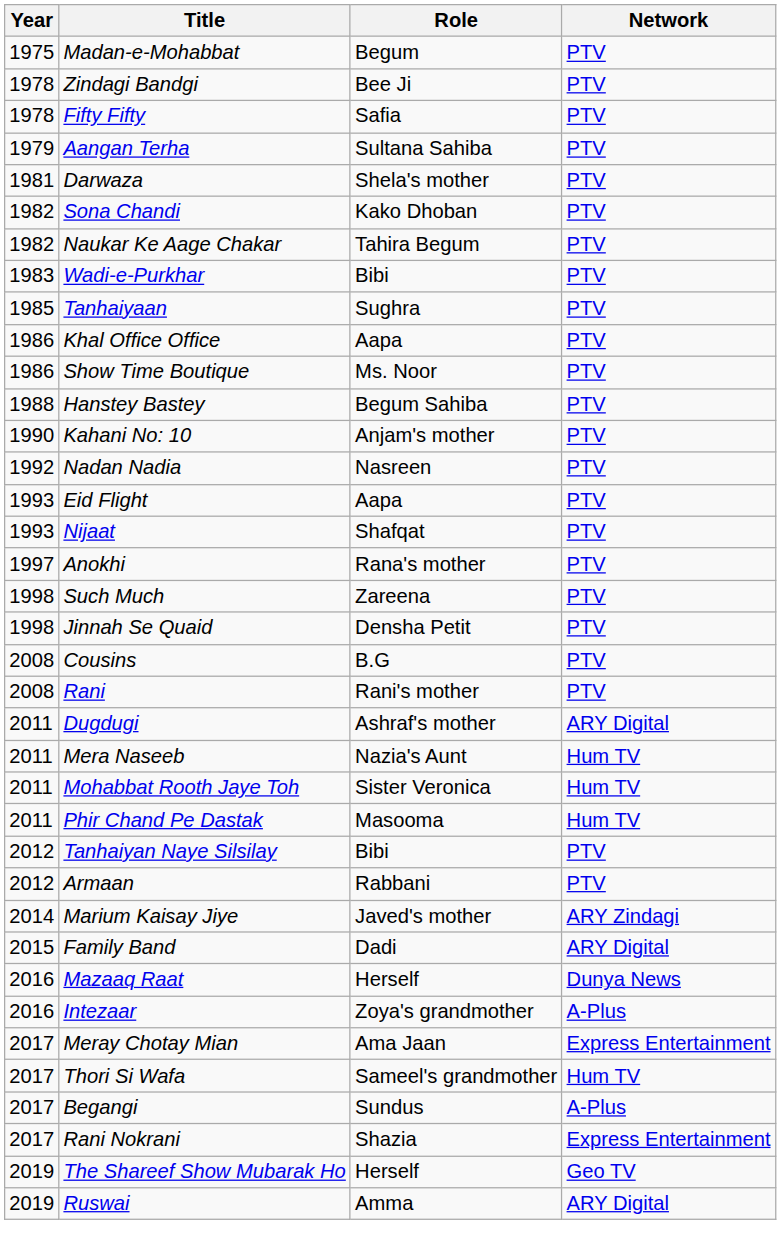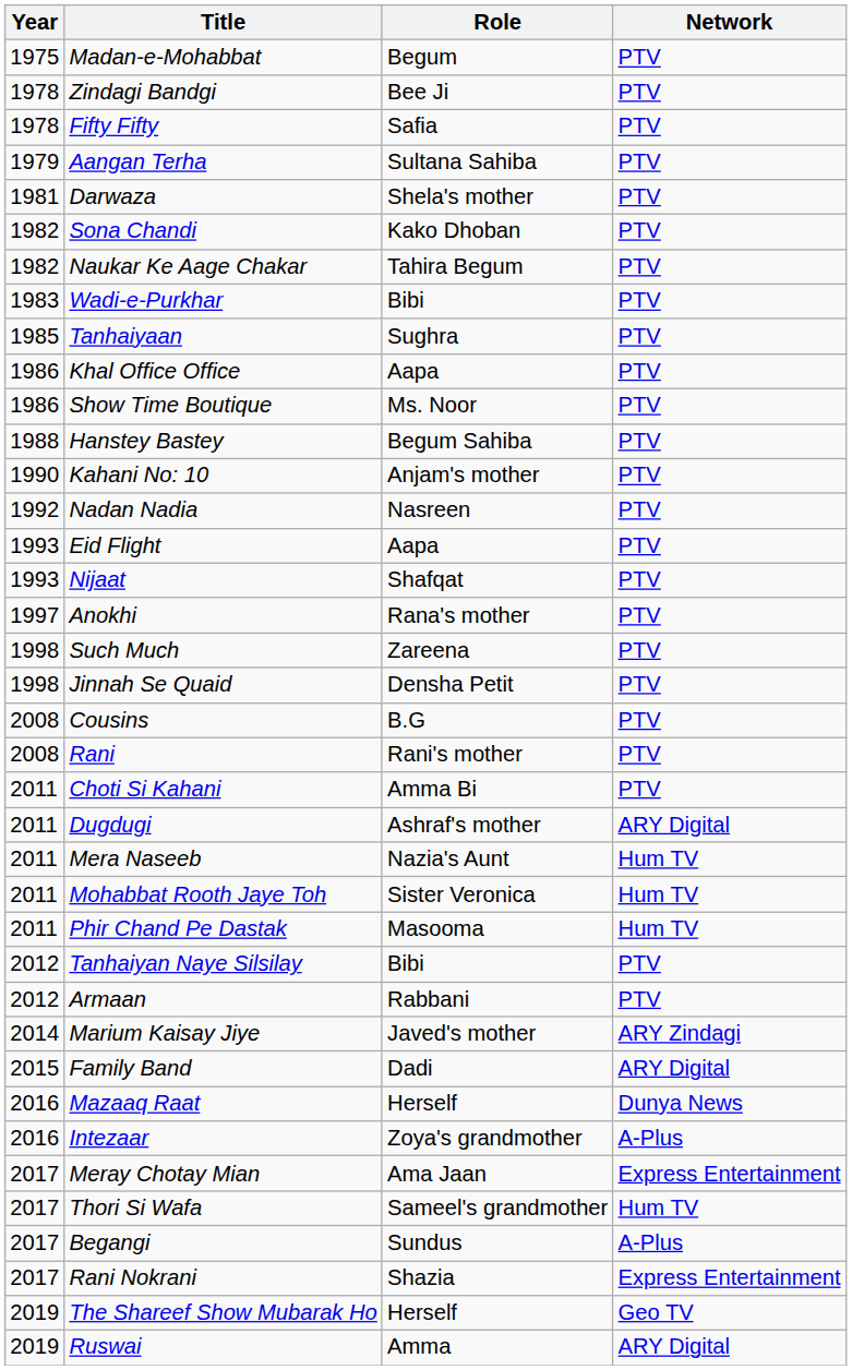 <table class="wikitable sortable plainrowheaders">
 <tr style="text-align:center;">
 <th scope="col">Year</th>
 <th scope="col">Title</th>
 <th scope="col">Role</th>
 <th scope="col">Network</th>
 </tr>
 <tr>
 <td>1975</td>
 <td><em>Madan-e-Mohabbat</em></td>
 <td>Begum</td>
 <td><a href='#'>PTV</a></td>
 </tr>
 <tr>
 <td>1978</td>
 <td><em>Zindagi Bandgi</em></td>
 <td>Bee Ji</td>
 <td><a href='#'>PTV</a></td>
 </tr>
 <tr>
 <td>1978</td>
 <td><em><a href='#'>Fifty Fifty</a></em></td>
 <td>Safia</td>
 <td><a href='#'>PTV</a></td>
 </tr>
 <tr>
 <td>1979</td>
 <td><em><a href='#'>Aangan Terha</a></em></td>
 <td>Sultana Sahiba</td>
 <td><a href='#'>PTV</a></td>
 </tr>
 <tr>
 <td>1981</td>
 <td><em>Darwaza</em></td>
 <td>Shela's mother</td>
 <td><a href='#'>PTV</a></td>
 </tr>
 <tr>
 <td>1982</td>
 <td><em><a href='#'>Sona Chandi</a></em></td>
 <td>Kako Dhoban</td>
 <td><a href='#'>PTV</a></td>
 </tr>
 <tr>
 <td>1982</td>
 <td><em>Naukar Ke Aage Chakar </em></td>
 <td>Tahira Begum</td>
 <td><a href='#'>PTV</a></td>
 </tr>
 <tr>
 <td>1983</td>
 <td><em><a href='#'>Wadi-e-Purkhar</a></em></td>
 <td>Bibi</td>
 <td><a href='#'>PTV</a></td>
 </tr>
 <tr>
 <td>1985</td>
 <td><em><a href='#'>Tanhaiyaan</a></em></td>
 <td>Sughra</td>
 <td><a href='#'>PTV</a></td>
 </tr>
 <tr>
 <td>1986</td>
 <td><em>Khal Office Office</em></td>
 <td>Aapa</td>
 <td><a href='#'>PTV</a></td>
 </tr>
 <tr>
 <td>1986</td>
 <td><em>Show Time Boutique</em></td>
 <td>Ms. Noor</td>
 <td><a href='#'>PTV</a></td>
 </tr>
 <tr>
 <td>1988</td>
 <td><em>Hanstey Bastey</em></td>
 <td>Begum Sahiba</td>
 <td><a href='#'>PTV</a></td>
 </tr>
 <tr>
 <td>1990</td>
 <td><em>Kahani No: 10</em></td>
 <td>Anjam's mother</td>
 <td><a href='#'>PTV</a></td>
 </tr>
 <tr>
 <td>1992</td>
 <td><em>Nadan Nadia</em></td>
 <td>Nasreen</td>
 <td><a href='#'>PTV</a></td>
 </tr>
 <tr>
 <td>1993</td>
 <td><em>Eid Flight</em></td>
 <td>Aapa</td>
 <td><a href='#'>PTV</a></td>
 </tr>
 <tr>
 <td>1993</td>
 <td><em><a href='#'>Nijaat</a></em></td>
 <td>Shafqat</td>
 <td><a href='#'>PTV</a></td>
 </tr>
 <tr>
 <td>1997</td>
 <td><em>Anokhi</em></td>
 <td>Rana's mother</td>
 <td><a href='#'>PTV</a></td>
 </tr>
 <tr>
 <td>1998</td>
 <td><em>Such Much</em></td>
 <td>Zareena</td>
 <td><a href='#'>PTV</a></td>
 </tr>
 <tr>
 <td>1998</td>
 <td><em>Jinnah Se Quaid</em></td>
 <td>Densha Petit</td>
 <td><a href='#'>PTV</a></td>
 </tr>
 <tr>
 <td>2008</td>
 <td><em>Cousins</em></td>
 <td>B.G</td>
 <td><a href='#'>PTV</a></td>
 </tr>
 <tr>
 <td>2008</td>
 <td><em><a href='#'>Rani</a></em></td>
 <td>Rani's mother</td>
 <td><a href='#'>PTV</a></td>
 </tr>
 <tr>
 <td>2011</td>
+<td><em><a href='#'>Choti Si Kahani</a></em></td>
+<td>Amma Bi</td>
+<td><a href='#'>PTV</a></td>
+</tr>
+<tr>
+<td>2011</td>
 <td><em><a href='#'>Dugdugi</a></em></td>
 <td>Ashraf's mother</td>
 <td><a href='#'>ARY Digital</a></td>
 </tr>
 <tr>
 <td>2011</td>
 <td><em>Mera Naseeb</em></td>
 <td>Nazia's Aunt</td>
 <td><a href='#'>Hum TV</a></td>
 </tr>
 <tr>
 <td>2011</td>
 <td><em><a href='#'>Mohabbat Rooth Jaye Toh</a></em></td>
 <td>Sister Veronica</td>
 <td><a href='#'>Hum TV</a></td>
 </tr>
 <tr>
 <td>2011</td>
 <td><em><a href='#'>Phir Chand Pe Dastak</a></em></td>
 <td>Masooma</td>
 <td><a href='#'>Hum TV</a></td>
 </tr>
 <tr>
 <td>2012</td>
 <td><em><a href='#'>Tanhaiyan Naye Silsilay</a></em></td>
 <td>Bibi</td>
 <td><a href='#'>PTV</a></td>
 </tr>
 <tr>
 <td>2012</td>
 <td><em>Armaan</em></td>
 <td>Rabbani</td>
 <td><a href='#'>PTV</a></td>
 </tr>
 <tr>
 <td>2014</td>
 <td><em>Marium Kaisay Jiye</em></td>
 <td>Javed's mother</td>
 <td><a href='#'>ARY Zindagi</a></td>
 </tr>
 <tr>
 <td>2015</td>
 <td><em>Family Band</em></td>
 <td>Dadi</td>
 <td><a href='#'>ARY Digital</a></td>
 </tr>
 <tr>
 <td>2016</td>
 <td><em><a href='#'>Mazaaq Raat</a></em></td>
 <td>Herself</td>
 <td><a href='#'>Dunya News</a></td>
 </tr>
 <tr>
 <td>2016</td>
 <td><em><a href='#'>Intezaar</a></em></td>
 <td>Zoya's grandmother</td>
 <td><a href='#'>A-Plus</a></td>
 </tr>
 <tr>
 <td>2017</td>
 <td><em>Meray Chotay Mian</em></td>
 <td>Ama Jaan</td>
 <td><a href='#'>Express Entertainment</a></td>
 </tr>
 <tr>
 <td>2017</td>
 <td><em>Thori Si Wafa</em></td>
 <td>Sameel's grandmother</td>
 <td><a href='#'>Hum TV</a></td>
 </tr>
 <tr>
 <td>2017</td>
 <td><em>Begangi</em></td>
 <td>Sundus</td>
 <td><a href='#'>A-Plus</a></td>
 </tr>
 <tr>
 <td>2017</td>
 <td><em>Rani Nokrani</em></td>
 <td>Shazia</td>
 <td><a href='#'>Express Entertainment</a></td>
 </tr>
 <tr>
 <td>2019</td>
 <td><em><a href='#'>The Shareef Show Mubarak Ho</a></em></td>
 <td>Herself</td>
 <td><a href='#'>Geo TV</a></td>
 </tr>
 <tr>
 <td>2019</td>
 <td><em><a href='#'>Ruswai</a></em></td>
 <td>Amma</td>
 <td><a href='#'>ARY Digital</a></td>
 </tr>
 </table>
